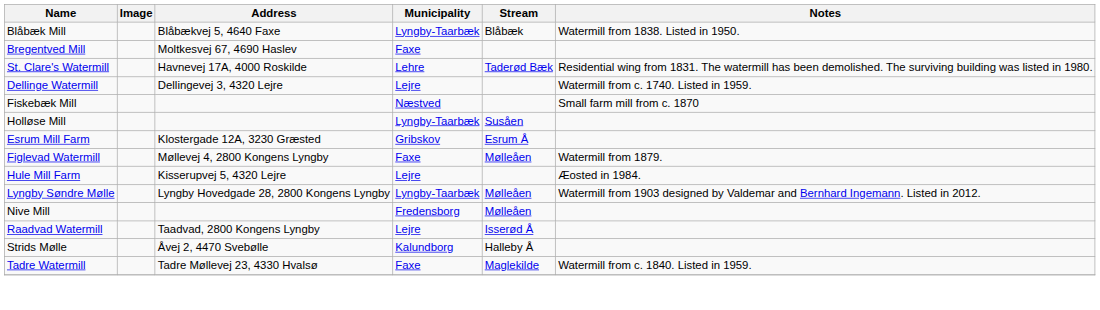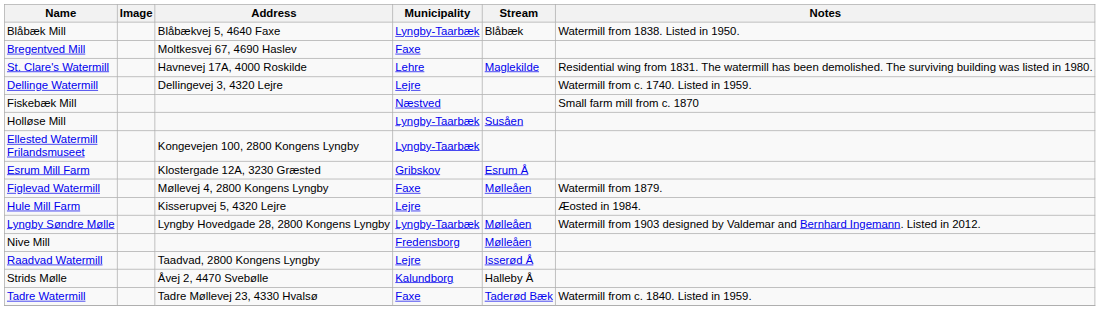 <table class="wikitable sortable">
 <tr>
 <th>Name</th>
 <th>Image</th>
 <th>Address</th>
 <th>Municipality</th>
 <th>Stream</th>
 <th>Notes</th>
 </tr>
 <tr>
 <td>Blåbæk Mill</td>
 <td></td>
 <td>Blåbækvej 5, 4640 Faxe</td>
 <td><a href='#'>Lyngby-Taarbæk</a></td>
 <td>Blåbæk</td>
 <td>Watermill from 1838. Listed in 1950.</td>
 </tr>
 <tr>
 <td><a href='#'>Bregentved Mill</a></td>
 <td></td>
 <td>Moltkesvej 67, 4690 Haslev</td>
 <td><a href='#'>Faxe</a></td>
 <td></td>
 <td></td>
 </tr>
 <tr>
 <td><a href='#'>St. Clare's Watermill</a></td>
 <td></td>
 <td>Havnevej 17A, 4000 Roskilde</td>
 <td><a href='#'>Lehre</a></td>
-<td><a href='#'>Taderød Bæk</a></td>
+<td><a href='#'>Maglekilde</a></td>
 <td>Residential wing from 1831. The watermill has been demolished. The surviving building was listed in 1980.</td>
 </tr>
 <tr>
 <td><a href='#'>Dellinge Watermill</a></td>
 <td></td>
 <td>Dellingevej 3, 4320 Lejre</td>
 <td><a href='#'>Lejre</a></td>
 <td></td>
 <td>Watermill from c. 1740. Listed in 1959.</td>
 </tr>
 <tr>
 <td>Fiskebæk Mill</td>
 <td></td>
 <td></td>
 <td><a href='#'>Næstved</a></td>
 <td></td>
 <td>Small farm mill from c. 1870</td>
 </tr>
 <tr>
 <td>Holløse Mill</td>
 <td></td>
 <td></td>
 <td><a href='#'>Lyngby-Taarbæk</a></td>
 <td><a href='#'>Susåen</a></td>
+<td></td>
+</tr>
+<tr>
+<td><a href='#'>Ellested Watermill</a> <br> <a href='#'>Frilandsmuseet</a></td>
+<td></td>
+<td>Kongevejen 100, 2800 Kongens Lyngby</td>
+<td><a href='#'>Lyngby-Taarbæk</a></td>
+<td></td>
 <td></td>
 </tr>
 <tr>
 <td><a href='#'>Esrum Mill Farm</a></td>
 <td></td>
 <td>Klostergade 12A, 3230 Græsted</td>
 <td><a href='#'>Gribskov</a></td>
 <td><a href='#'>Esrum Å</a></td>
 <td></td>
 </tr>
 <tr>
 <td><a href='#'>Figlevad Watermill</a></td>
 <td></td>
 <td>Møllevej 4, 2800 Kongens Lyngby</td>
 <td><a href='#'>Faxe</a></td>
 <td><a href='#'>Mølleåen</a></td>
 <td>Watermill from 1879.</td>
 </tr>
 <tr>
 <td><a href='#'>Hule Mill Farm</a></td>
 <td></td>
 <td>Kisserupvej 5, 4320 Lejre</td>
 <td><a href='#'>Lejre</a></td>
 <td></td>
 <td>Æosted in 1984.</td>
 </tr>
 <tr>
 <td><a href='#'>Lyngby Søndre Mølle</a></td>
 <td></td>
 <td>Lyngby Hovedgade 28, 2800 Kongens Lyngby</td>
 <td><a href='#'>Lyngby-Taarbæk</a></td>
 <td><a href='#'>Mølleåen</a></td>
 <td>Watermill from 1903 designed by Valdemar and <a href='#'>Bernhard Ingemann</a>. Listed in 2012.</td>
 </tr>
 <tr>
 <td>Nive Mill</td>
 <td></td>
 <td></td>
 <td><a href='#'>Fredensborg</a></td>
 <td><a href='#'>Mølleåen</a></td>
 <td></td>
 </tr>
 <tr>
 <td><a href='#'>Raadvad Watermill</a></td>
 <td></td>
 <td>Taadvad, 2800 Kongens Lyngby</td>
 <td><a href='#'>Lejre</a></td>
 <td><a href='#'>Isserød Å</a></td>
 <td></td>
 </tr>
 <tr>
 <td>Strids Mølle</td>
 <td></td>
 <td>Åvej 2, 4470 Svebølle</td>
 <td><a href='#'>Kalundborg</a></td>
 <td>Halleby Å</td>
 <td></td>
 </tr>
 <tr>
 <td><a href='#'>Tadre Watermill</a></td>
 <td></td>
 <td>Tadre Møllevej 23, 4330 Hvalsø</td>
 <td><a href='#'>Faxe</a></td>
-<td><a href='#'>Maglekilde</a></td>
+<td><a href='#'>Taderød Bæk</a></td>
 <td>Watermill from c. 1840. Listed in 1959.</td>
 </tr>
 <tr>
 </tr>
 </table>
